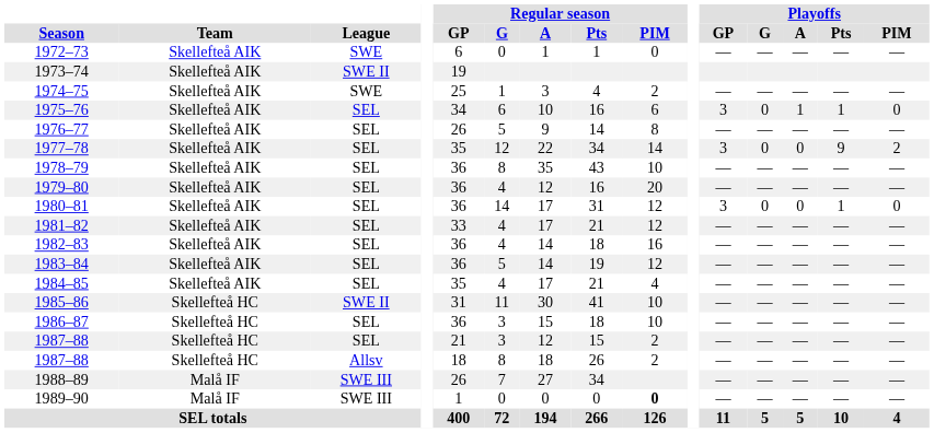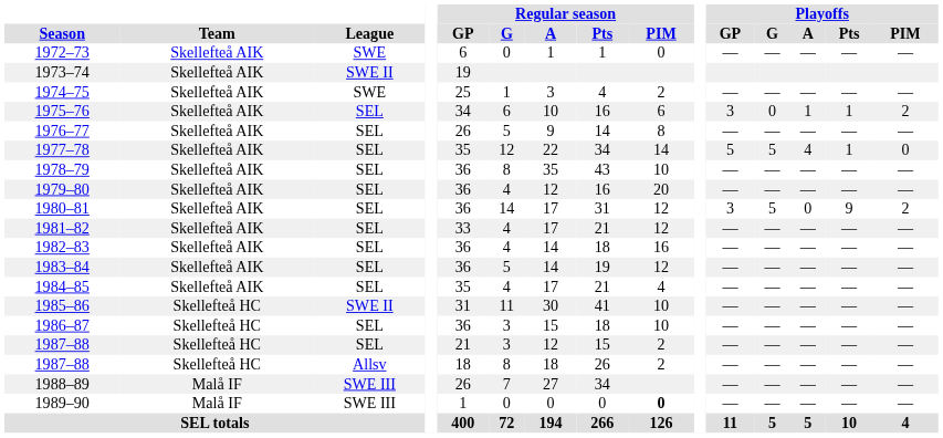 <table border="0" cellpadding="1" cellspacing="0" style="text-align:center; width:60em">
 <tr bgcolor="#e0e0e0">
 <th colspan="3" bgcolor="#ffffff"> </th>
 <th rowspan="99" bgcolor="#ffffff"> </th>
 <th colspan="5"><a href='#'>Regular season</a></th>
 <th rowspan="99" bgcolor="#ffffff"> </th>
 <th colspan="5"><a href='#'>Playoffs</a></th>
 </tr>
 <tr bgcolor="#e0e0e0">
 <th><a href='#'>Season</a></th>
 <th>Team</th>
 <th>League</th>
 <th>GP</th>
 <th><a href='#'>G</a></th>
 <th><a href='#'>A</a></th>
 <th><a href='#'>Pts</a></th>
 <th><a href='#'>PIM</a></th>
 <th>GP</th>
 <th>G</th>
 <th>A</th>
 <th>Pts</th>
 <th>PIM</th>
 </tr>
 <tr>
 <td><a href='#'>1972–73</a></td>
 <td><a href='#'>Skellefteå AIK</a></td>
 <td><a href='#'>SWE</a></td>
 <td>6</td>
 <td>0</td>
 <td>1</td>
 <td>1</td>
 <td>0</td>
 <td>—</td>
 <td>—</td>
 <td>—</td>
 <td>—</td>
 <td>—</td>
 </tr>
 <tr bgcolor="#f0f0f0">
 <td>1973–74</td>
 <td>Skellefteå AIK</td>
 <td><a href='#'>SWE II</a></td>
 <td>19</td>
 <td></td>
 <td></td>
 <td></td>
 <td></td>
 <td></td>
 <td></td>
 <td></td>
 <td></td>
 <td></td>
 </tr>
 <tr>
 <td><a href='#'>1974–75</a></td>
 <td>Skellefteå AIK</td>
 <td>SWE</td>
 <td>25</td>
 <td>1</td>
 <td>3</td>
 <td>4</td>
 <td>2</td>
 <td>—</td>
 <td>—</td>
 <td>—</td>
 <td>—</td>
 <td>—</td>
 </tr>
 <tr bgcolor="#f0f0f0">
 <td><a href='#'>1975–76</a></td>
 <td>Skellefteå AIK</td>
 <td><a href='#'>SEL</a></td>
 <td>34</td>
 <td>6</td>
 <td>10</td>
 <td>16</td>
 <td>6</td>
 <td>3</td>
 <td>0</td>
 <td>1</td>
 <td>1</td>
-<td>0</td>
+<td>2</td>
 </tr>
 <tr>
 <td><a href='#'>1976–77</a></td>
 <td>Skellefteå AIK</td>
 <td>SEL</td>
 <td>26</td>
 <td>5</td>
 <td>9</td>
 <td>14</td>
 <td>8</td>
 <td>—</td>
 <td>—</td>
 <td>—</td>
 <td>—</td>
 <td>—</td>
 </tr>
 <tr bgcolor="#f0f0f0">
 <td><a href='#'>1977–78</a></td>
 <td>Skellefteå AIK</td>
 <td>SEL</td>
 <td>35</td>
 <td>12</td>
 <td>22</td>
 <td>34</td>
 <td>14</td>
-<td>3</td>
+<td>5</td>
+<td>5</td>
+<td>4</td>
+<td>1</td>
 <td>0</td>
-<td>0</td>
-<td>9</td>
-<td>2</td>
 </tr>
 <tr>
 <td><a href='#'>1978–79</a></td>
 <td>Skellefteå AIK</td>
 <td>SEL</td>
 <td>36</td>
 <td>8</td>
 <td>35</td>
 <td>43</td>
 <td>10</td>
 <td>—</td>
 <td>—</td>
 <td>—</td>
 <td>—</td>
 <td>—</td>
 </tr>
 <tr bgcolor="#f0f0f0">
 <td><a href='#'>1979–80</a></td>
 <td>Skellefteå AIK</td>
 <td>SEL</td>
 <td>36</td>
 <td>4</td>
 <td>12</td>
 <td>16</td>
 <td>20</td>
 <td>—</td>
 <td>—</td>
 <td>—</td>
 <td>—</td>
 <td>—</td>
 </tr>
 <tr>
 <td><a href='#'>1980–81</a></td>
 <td>Skellefteå AIK</td>
 <td>SEL</td>
 <td>36</td>
 <td>14</td>
 <td>17</td>
 <td>31</td>
 <td>12</td>
 <td>3</td>
+<td>5</td>
 <td>0</td>
-<td>0</td>
-<td>1</td>
-<td>0</td>
+<td>9</td>
+<td>2</td>
 </tr>
 <tr bgcolor="#f0f0f0">
 <td><a href='#'>1981–82</a></td>
 <td>Skellefteå AIK</td>
 <td>SEL</td>
 <td>33</td>
 <td>4</td>
 <td>17</td>
 <td>21</td>
 <td>12</td>
 <td>—</td>
 <td>—</td>
 <td>—</td>
 <td>—</td>
 <td>—</td>
 </tr>
 <tr>
 <td><a href='#'>1982–83</a></td>
 <td>Skellefteå AIK</td>
 <td>SEL</td>
 <td>36</td>
 <td>4</td>
 <td>14</td>
 <td>18</td>
 <td>16</td>
 <td>—</td>
 <td>—</td>
 <td>—</td>
 <td>—</td>
 <td>—</td>
 </tr>
 <tr bgcolor="#f0f0f0">
 <td><a href='#'>1983–84</a></td>
 <td>Skellefteå AIK</td>
 <td>SEL</td>
 <td>36</td>
 <td>5</td>
 <td>14</td>
 <td>19</td>
 <td>12</td>
 <td>—</td>
 <td>—</td>
 <td>—</td>
 <td>—</td>
 <td>—</td>
 </tr>
 <tr>
 <td><a href='#'>1984–85</a></td>
 <td>Skellefteå AIK</td>
 <td>SEL</td>
 <td>35</td>
 <td>4</td>
 <td>17</td>
 <td>21</td>
 <td>4</td>
 <td>—</td>
 <td>—</td>
 <td>—</td>
 <td>—</td>
 <td>—</td>
 </tr>
 <tr bgcolor="#f0f0f0">
 <td><a href='#'>1985–86</a></td>
 <td>Skellefteå HC</td>
 <td><a href='#'>SWE II</a></td>
 <td>31</td>
 <td>11</td>
 <td>30</td>
 <td>41</td>
 <td>10</td>
 <td>—</td>
 <td>—</td>
 <td>—</td>
 <td>—</td>
 <td>—</td>
 </tr>
 <tr>
 <td><a href='#'>1986–87</a></td>
 <td>Skellefteå HC</td>
 <td>SEL</td>
 <td>36</td>
 <td>3</td>
 <td>15</td>
 <td>18</td>
 <td>10</td>
 <td>—</td>
 <td>—</td>
 <td>—</td>
 <td>—</td>
 <td>—</td>
 </tr>
 <tr bgcolor="#f0f0f0">
 <td><a href='#'>1987–88</a></td>
 <td>Skellefteå HC</td>
 <td>SEL</td>
 <td>21</td>
 <td>3</td>
 <td>12</td>
 <td>15</td>
 <td>2</td>
 <td>—</td>
 <td>—</td>
 <td>—</td>
 <td>—</td>
 <td>—</td>
 </tr>
 <tr>
 <td><a href='#'>1987–88</a></td>
 <td>Skellefteå HC</td>
 <td><a href='#'>Allsv</a></td>
 <td>18</td>
 <td>8</td>
 <td>18</td>
 <td>26</td>
 <td>2</td>
 <td>—</td>
 <td>—</td>
 <td>—</td>
 <td>—</td>
 <td>—</td>
 </tr>
 <tr bgcolor="#f0f0f0">
 <td>1988–89</td>
 <td>Malå IF</td>
 <td><a href='#'>SWE III</a></td>
 <td>26</td>
 <td>7</td>
 <td>27</td>
 <td>34</td>
 <td></td>
 <td>—</td>
 <td>—</td>
 <td>—</td>
 <td>—</td>
 <td>—</td>
 </tr>
 <tr>
 <td>1989–90</td>
 <td>Malå IF</td>
 <td>SWE III</td>
 <td>1</td>
 <td>0</td>
 <td>0</td>
 <td>0</td>
 <td><strong>0</strong></td>
 <td>—</td>
 <td>—</td>
 <td>—</td>
 <td>—</td>
 <td>—</td>
 </tr>
 <tr bgcolor="#e0e0e0">
 <th colspan="3">SEL totals</th>
 <th>400</th>
 <th>72</th>
 <th>194</th>
 <th>266</th>
 <th>126</th>
 <th>11</th>
 <th>5</th>
 <th>5</th>
 <th>10</th>
 <th>4</th>
 </tr>
 </table>
